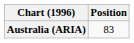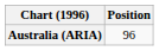 <table class="wikitable plainrowheaders" style="text-align:center">
 <tr>
 <th>Chart (1996)</th>
 <th>Position</th>
 </tr>
 <tr>
 <th scope="row">Australia (ARIA)</th>
-<td>83</td>
+<td>96</td>
 </tr>
 </table>
